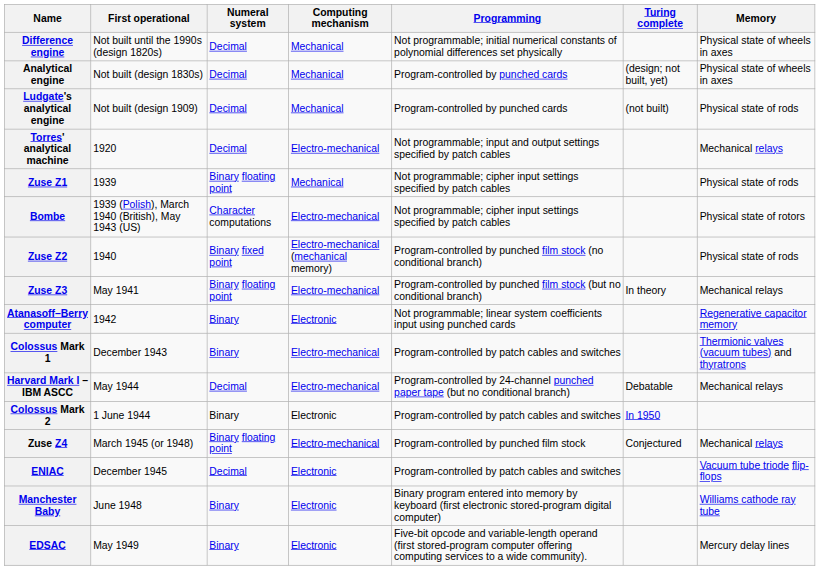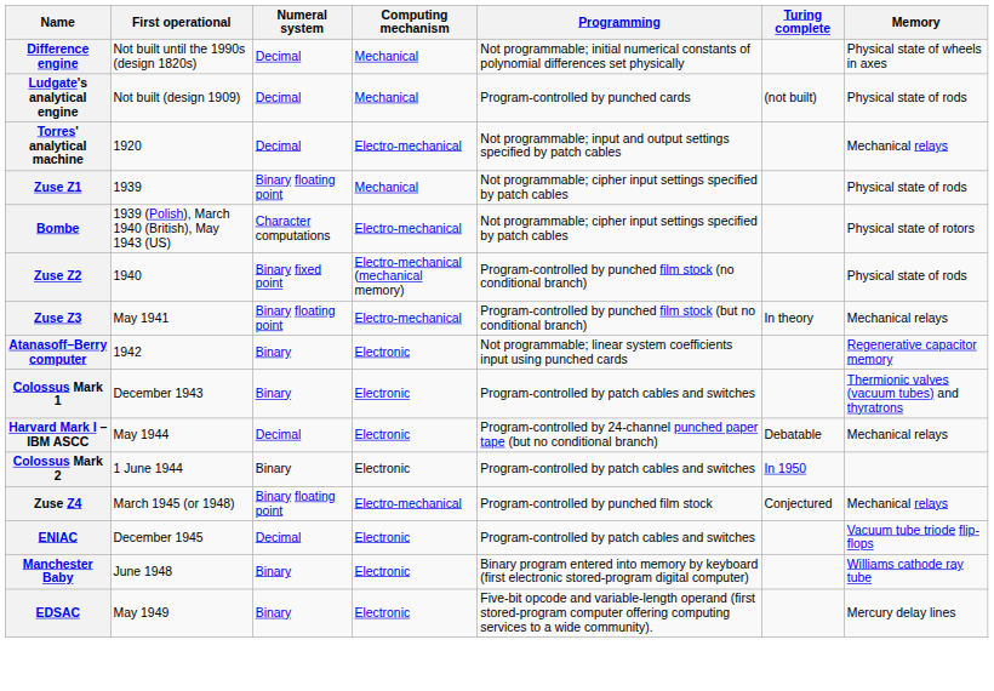 <table class="wikitable">
 <tr>
 <th>Name</th>
 <th>First operational</th>
 <th>Numeral system</th>
 <th>Computing mechanism</th>
 <th><a href='#'>Programming</a></th>
 <th><a href='#'>Turing complete</a></th>
 <th>Memory</th>
 </tr>
 <tr>
 <th><a href='#'>Difference engine</a></th>
 <td>Not built until the 1990s (design 1820s)</td>
 <td><a href='#'>Decimal</a></td>
 <td><a href='#'>Mechanical</a></td>
 <td>Not programmable; initial numerical constants of polynomial differences set physically</td>
 <td></td>
-<td>Physical state of wheels in axes</td>
-</tr>
-<tr>
-<th>Analytical engine</th>
-<td>Not built (design 1830s)</td>
-<td><a href='#'>Decimal</a></td>
-<td><a href='#'>Mechanical</a></td>
-<td>Program-controlled by <a href='#'>punched cards</a></td>
-<td> (design; not built, yet)</td>
 <td>Physical state of wheels in axes</td>
 </tr>
 <tr>
 <th><a href='#'>Ludgate</a>'s analytical engine</th>
 <td>Not built (design 1909)</td>
 <td><a href='#'>Decimal</a></td>
 <td><a href='#'>Mechanical</a></td>
 <td>Program-controlled by punched cards</td>
 <td> (not built)</td>
 <td>Physical state of rods</td>
 </tr>
 <tr>
 <th><a href='#'> Torres</a>' analytical machine</th>
 <td>1920</td>
 <td><a href='#'>Decimal</a></td>
 <td><a href='#'>Electro-mechanical</a></td>
 <td>Not programmable; input and output settings specified by patch cables</td>
 <td></td>
 <td>Mechanical <a href='#'>relays</a></td>
 </tr>
 <tr>
 <th><a href='#'>Zuse Z1</a> </th>
 <td>1939</td>
 <td><a href='#'>Binary</a> <a href='#'>floating point</a></td>
 <td><a href='#'>Mechanical</a></td>
 <td>Not programmable; cipher input settings specified by patch cables</td>
 <td></td>
 <td>Physical state of rods</td>
 </tr>
 <tr>
 <th><a href='#'>Bombe</a> </th>
 <td>1939 (<a href='#'>Polish</a>), March 1940 (British), May 1943 (US)</td>
 <td><a href='#'>Character</a> computations</td>
 <td><a href='#'>Electro-mechanical</a></td>
 <td>Not programmable; cipher input settings specified by patch cables</td>
 <td></td>
 <td>Physical state of rotors<br></td>
 </tr>
 <tr>
 <th><a href='#'>Zuse Z2</a> </th>
 <td>1940</td>
 <td><a href='#'>Binary</a> <a href='#'>fixed point</a></td>
 <td><a href='#'>Electro-mechanical</a> (<a href='#'>mechanical</a> memory)</td>
 <td>Program-controlled by punched  <a href='#'>film stock</a> (no conditional branch)</td>
 <td></td>
 <td>Physical state of rods</td>
 </tr>
 <tr>
 <th><a href='#'>Zuse Z3</a> </th>
 <td>May 1941</td>
 <td><a href='#'>Binary</a> <a href='#'>floating point</a></td>
 <td><a href='#'>Electro-mechanical</a></td>
 <td>Program-controlled by punched  <a href='#'>film stock</a> (but no conditional branch)</td>
 <td>In theory </td>
 <td>Mechanical relays</td>
 </tr>
 <tr>
 <th><a href='#'>Atanasoff–Berry computer</a> </th>
 <td>1942</td>
 <td><a href='#'>Binary</a></td>
 <td><a href='#'>Electronic</a></td>
 <td>Not programmable; linear system coefficients input using punched cards</td>
 <td></td>
 <td><a href='#'>Regenerative capacitor memory</a></td>
 </tr>
 <tr>
 <th><a href='#'>Colossus</a> Mark 1 </th>
 <td>December 1943</td>
 <td><a href='#'>Binary</a></td>
-<td><a href='#'>Electro-mechanical</a></td>
+<td><a href='#'>Electronic</a></td>
 <td>Program-controlled by patch cables and switches</td>
 <td></td>
 <td><a href='#'>Thermionic valves (vacuum tubes)</a> and <a href='#'>thyratrons</a></td>
 </tr>
 <tr>
 <th><a href='#'>Harvard Mark&nbsp;I</a> – IBM ASCC </th>
 <td>May 1944</td>
 <td><a href='#'>Decimal</a></td>
-<td><a href='#'>Electro-mechanical</a></td>
+<td><a href='#'>Electronic</a></td>
 <td>Program-controlled by 24-channel <a href='#'>punched paper tape</a> (but no conditional branch)</td>
 <td>Debatable</td>
 <td>Mechanical relays<br></td>
 </tr>
 <tr>
 <th><a href='#'>Colossus</a> Mark 2 </th>
 <td>1 June 1944</td>
 <td>Binary</td>
 <td>Electronic</td>
 <td>Program-controlled by patch cables and switches</td>
 <td><a href='#'>In 1950</a></td>
 </tr>
 <tr>
 <th>Zuse <a href='#'>Z4</a> </th>
 <td>March 1945 (or 1948)</td>
 <td><a href='#'>Binary</a> <a href='#'>floating point</a></td>
 <td><a href='#'>Electro-mechanical</a></td>
 <td>Program-controlled by punched  film stock</td>
 <td>Conjectured</td>
 <td>Mechanical <a href='#'>relays</a></td>
 </tr>
 <tr>
 <th><a href='#'>ENIAC</a> </th>
 <td> December 1945</td>
 <td><a href='#'>Decimal</a></td>
 <td><a href='#'>Electronic</a></td>
 <td>Program-controlled by patch cables and switches</td>
 <td></td>
 <td><a href='#'>Vacuum tube triode</a> <a href='#'>flip-flops</a></td>
 </tr>
 <tr>
 <th><a href='#'>Manchester Baby</a> </th>
 <td>June 1948</td>
 <td><a href='#'>Binary</a></td>
 <td><a href='#'>Electronic</a></td>
 <td>Binary program entered into memory by keyboard (first electronic stored-program digital computer)</td>
 <td></td>
 <td><a href='#'>Williams cathode ray tube</a><br></td>
 </tr>
 <tr>
 <th><a href='#'>EDSAC</a> </th>
 <td>May 1949</td>
 <td><a href='#'>Binary</a></td>
 <td><a href='#'>Electronic</a></td>
 <td>Five-bit opcode and variable-length operand (first stored-program computer offering computing services to a wide community).</td>
 <td></td>
 <td>Mercury delay lines</td>
 </tr>
 </table>
